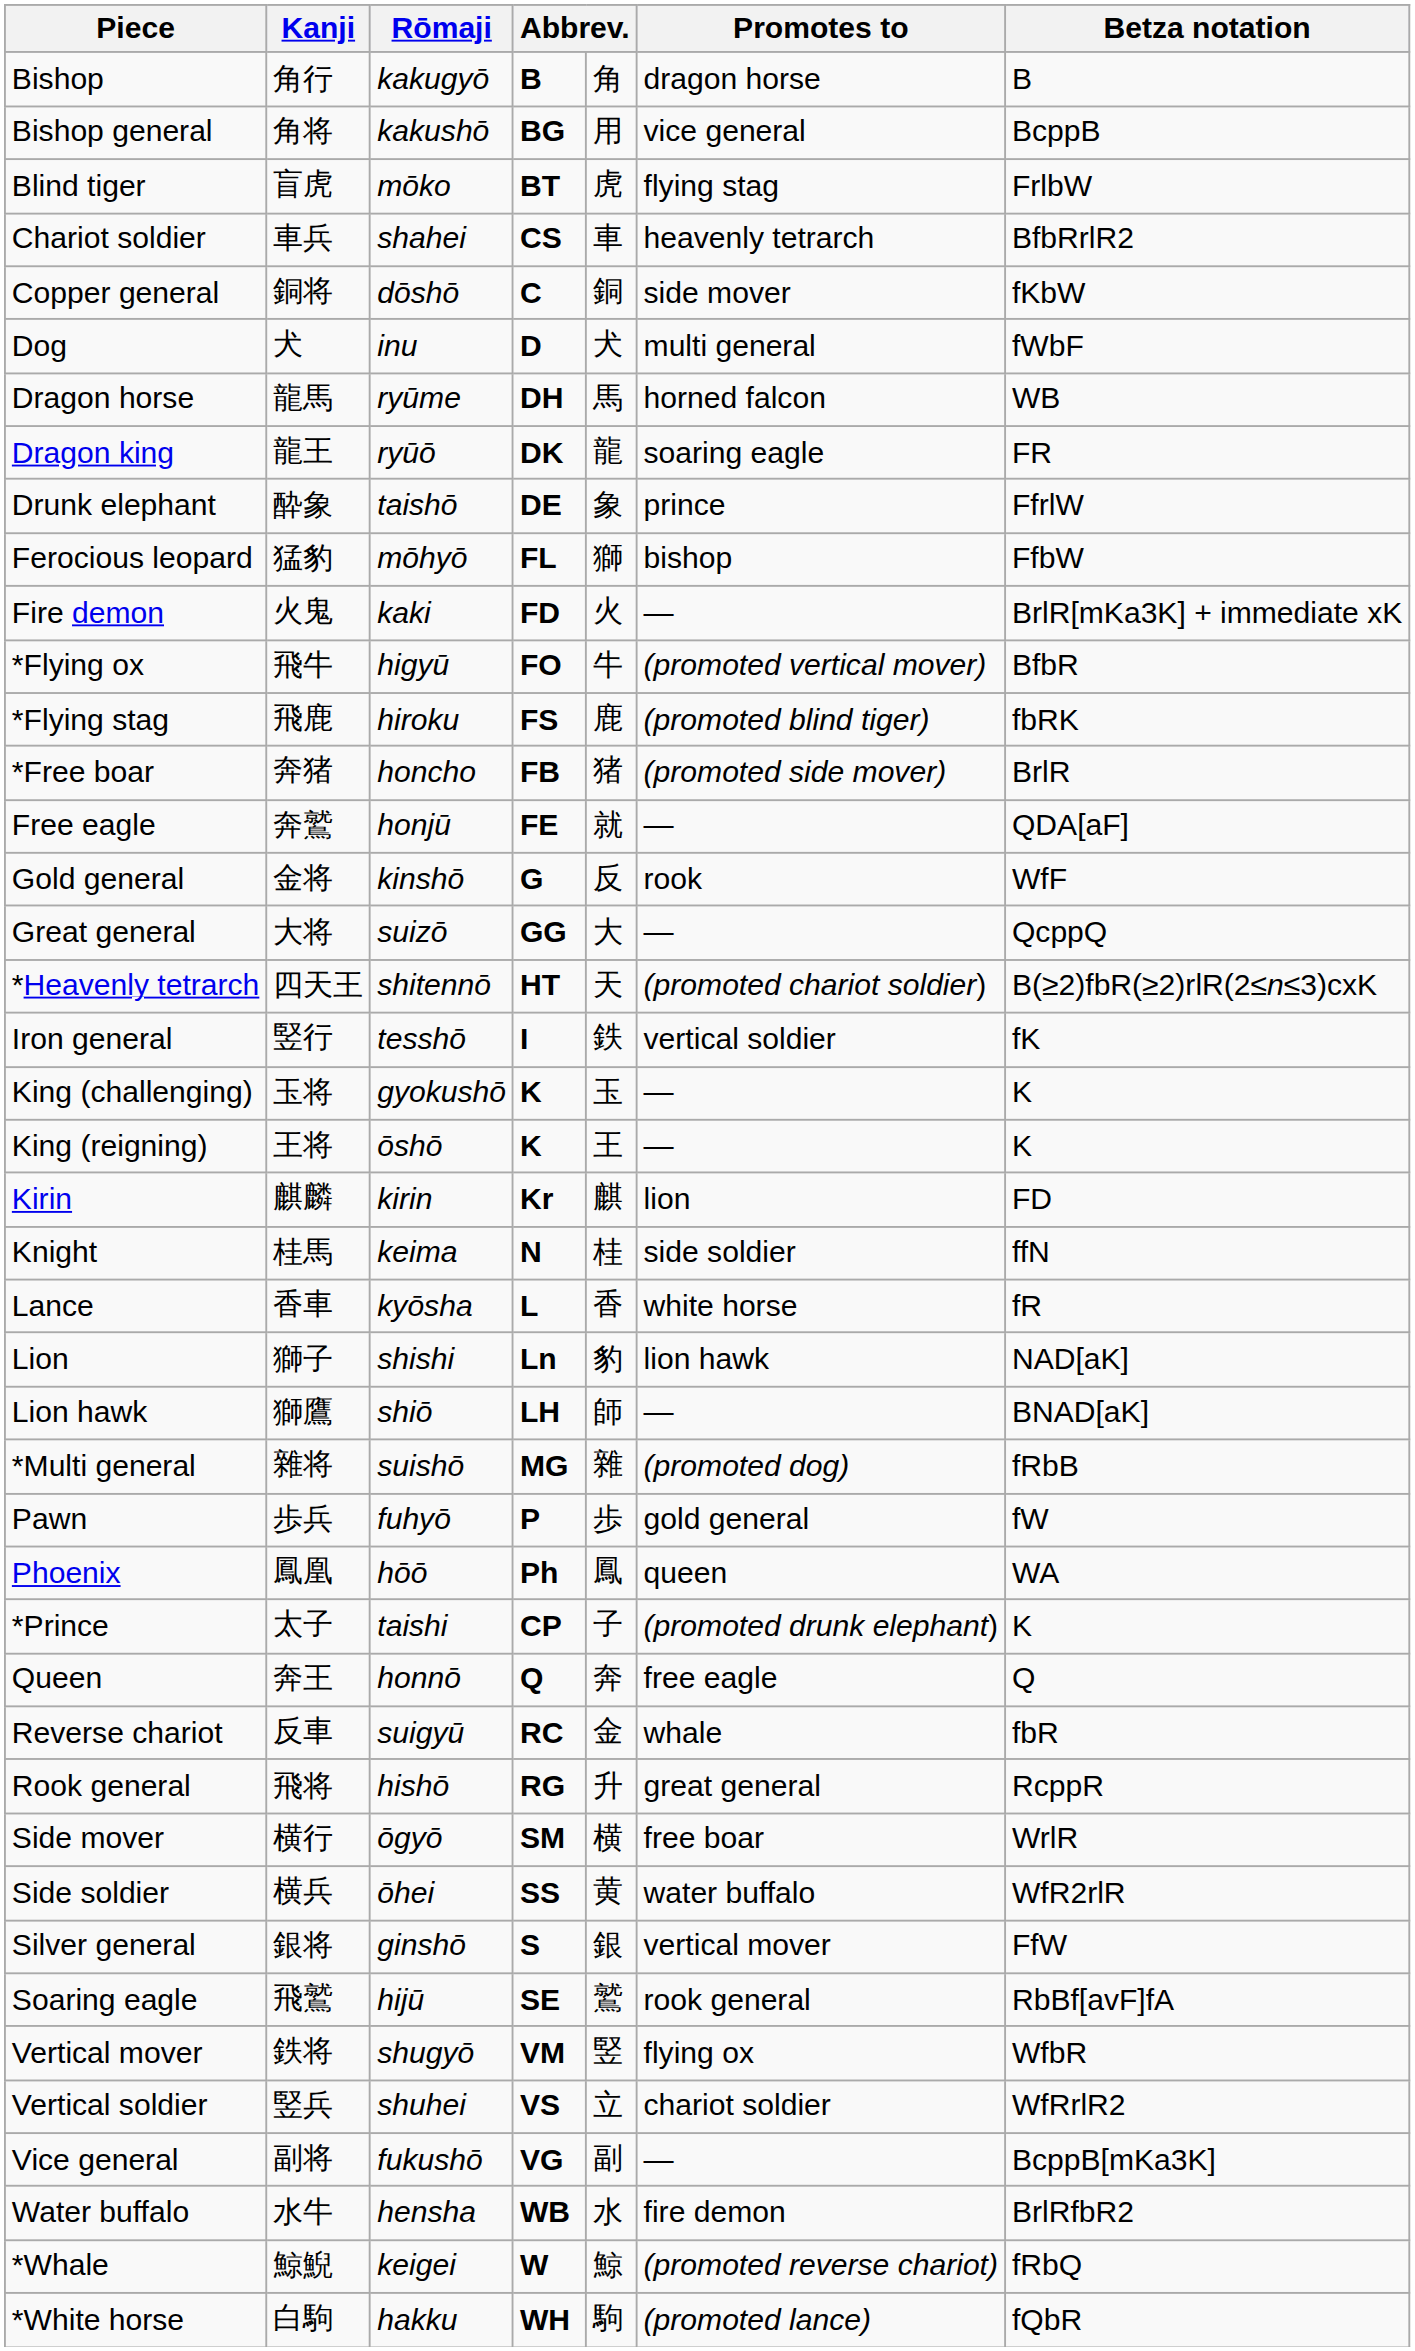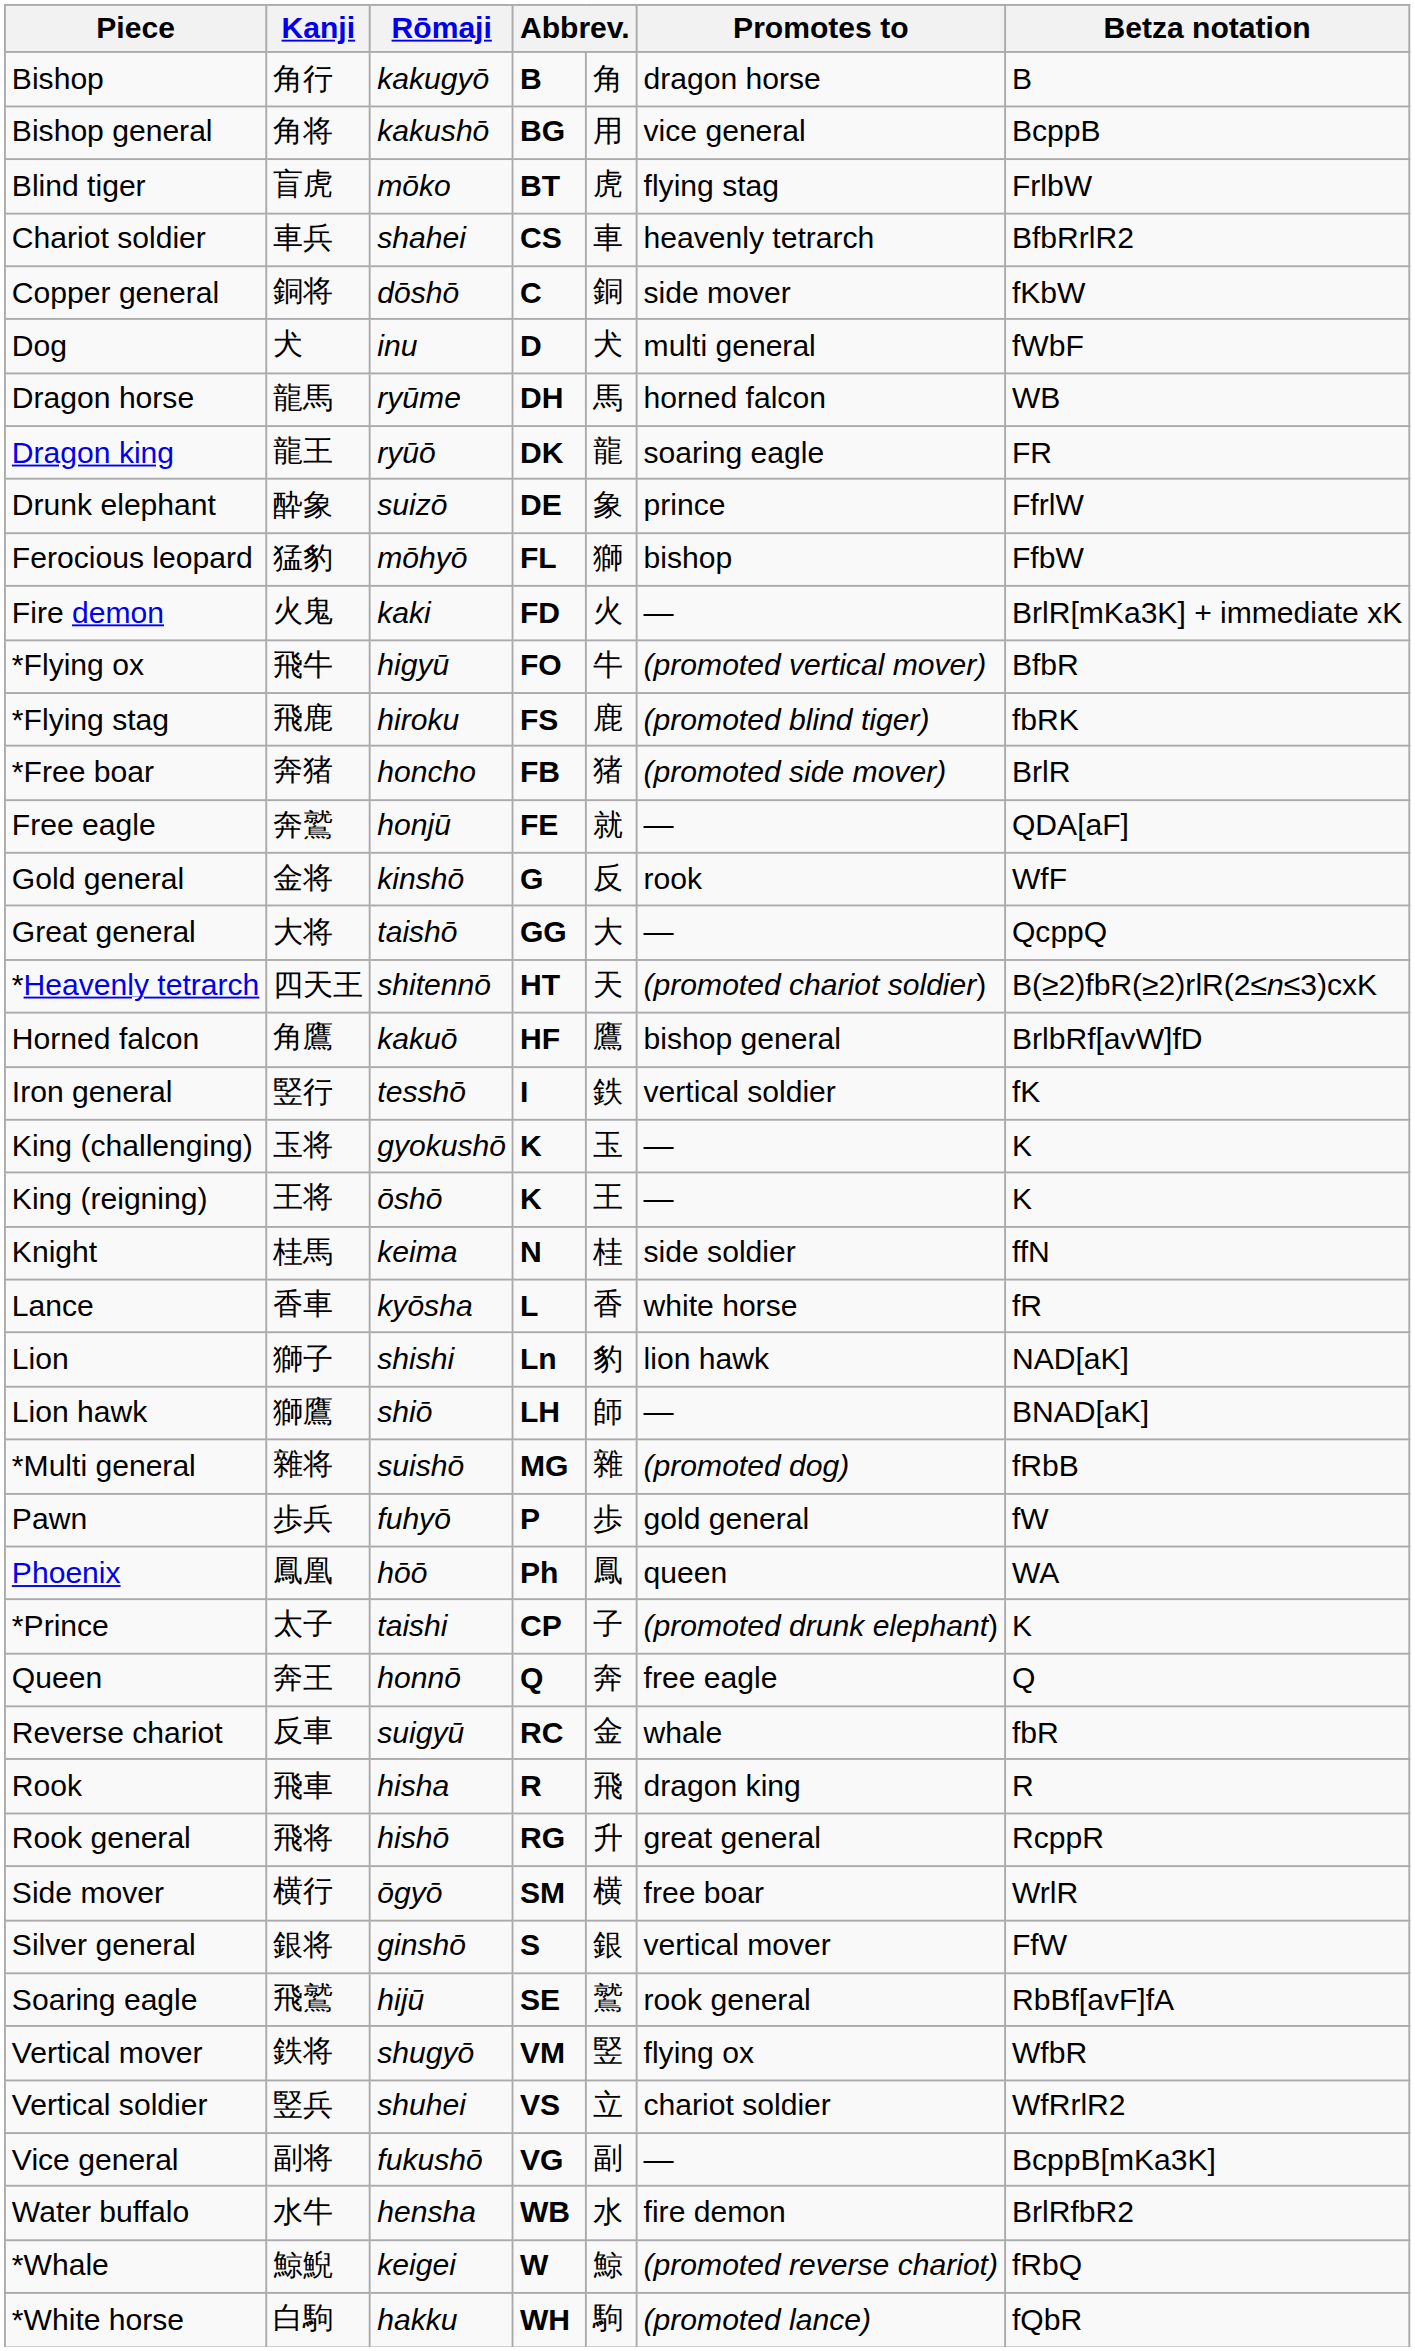 <table class=wikitable>
 <tr style="background:#d0d0f0;">
 <th>Piece</th>
 <th><a href='#'>Kanji</a></th>
 <th><a href='#'>Rōmaji</a></th>
 <th colspan=2>Abbrev.</th>
 <th>Promotes to</th>
 <th>Betza notation</th>
 </tr>
 <tr>
 <td>Bishop</td>
 <td>角行</td>
 <td><em>kakugyō</em></td>
 <td><strong>B</strong></td>
 <td>角</td>
 <td>dragon horse</td>
 <td>B</td>
 </tr>
 <tr>
 <td>Bishop general</td>
 <td>角将</td>
 <td><em>kakushō</em></td>
 <td><strong>BG</strong></td>
 <td>用</td>
 <td>vice general</td>
 <td>BcppB</td>
 </tr>
 <tr>
 <td>Blind tiger</td>
 <td>盲虎</td>
 <td><em>mōko</em></td>
 <td><strong>BT</strong></td>
 <td>虎</td>
 <td>flying stag</td>
 <td>FrlbW</td>
 </tr>
 <tr>
 <td>Chariot soldier</td>
 <td>車兵</td>
 <td><em>shahei</em></td>
 <td><strong>CS</strong></td>
 <td>車</td>
 <td>heavenly tetrarch</td>
 <td>BfbRrlR2</td>
 </tr>
 <tr>
 <td>Copper general</td>
 <td>銅将</td>
 <td><em>dōshō</em></td>
 <td><strong>C</strong></td>
 <td>銅</td>
 <td>side mover</td>
 <td>fKbW</td>
 </tr>
 <tr>
 <td>Dog</td>
 <td>犬</td>
 <td><em>inu</em></td>
 <td><strong>D</strong></td>
 <td>犬</td>
 <td>multi general</td>
 <td>fWbF</td>
 </tr>
 <tr>
 <td>Dragon horse</td>
 <td>龍馬</td>
 <td><em>ryūme</em></td>
 <td><strong>DH</strong></td>
 <td>馬</td>
 <td>horned falcon</td>
 <td>WB</td>
 </tr>
 <tr>
 <td><a href='#'>Dragon king</a></td>
 <td>龍王</td>
 <td><em>ryūō</em></td>
 <td><strong>DK</strong></td>
 <td>龍</td>
 <td>soaring eagle</td>
 <td>FR</td>
 </tr>
 <tr>
 <td>Drunk elephant</td>
 <td>酔象</td>
-<td><em>taishō</em></td>
+<td><em>suizō</em></td>
 <td><strong>DE</strong></td>
 <td>象</td>
 <td>prince</td>
 <td>FfrlW</td>
 </tr>
 <tr>
 <td>Ferocious leopard</td>
 <td>猛豹</td>
 <td><em>mōhyō</em></td>
 <td><strong>FL</strong></td>
 <td>獅</td>
 <td>bishop</td>
 <td>FfbW</td>
 </tr>
 <tr>
 <td>Fire <a href='#'>demon</a></td>
 <td>火鬼</td>
 <td><em>kaki</em></td>
 <td><strong>FD</strong></td>
 <td>火</td>
 <td>—</td>
 <td>BrlR[mKa3K] + immediate xK</td>
 </tr>
 <tr>
 <td>*Flying ox</td>
 <td>飛牛</td>
 <td><em>higyū</em></td>
 <td><strong>FO</strong></td>
 <td>牛</td>
 <td><em>(promoted vertical mover)</em></td>
 <td>BfbR</td>
 </tr>
 <tr>
 <td>*Flying stag</td>
 <td>飛鹿</td>
 <td><em>hiroku</em></td>
 <td><strong>FS</strong></td>
 <td>鹿</td>
 <td><em>(promoted blind tiger)</em></td>
 <td>fbRK</td>
 </tr>
 <tr>
 <td>*Free boar</td>
 <td>奔猪</td>
 <td><em>honcho</em></td>
 <td><strong>FB</strong></td>
 <td>猪</td>
 <td><em>(promoted side mover)</em></td>
 <td>BrlR</td>
 </tr>
 <tr>
 <td>Free eagle</td>
 <td>奔鷲</td>
 <td><em>honjū</em></td>
 <td><strong>FE</strong></td>
 <td>就</td>
 <td>—</td>
 <td>QDA[aF]</td>
 </tr>
 <tr>
 <td>Gold general</td>
 <td>金将</td>
 <td><em>kinshō</em></td>
 <td><strong>G</strong></td>
 <td>反</td>
 <td>rook</td>
 <td>WfF</td>
 </tr>
 <tr>
 <td>Great general</td>
 <td>大将</td>
-<td><em>suizō</em></td>
+<td><em>taishō</em></td>
 <td><strong>GG</strong></td>
 <td>大</td>
 <td>—</td>
 <td>QcppQ</td>
 </tr>
 <tr>
 <td>*<a href='#'>Heavenly tetrarch</a></td>
 <td>四天王</td>
 <td><em>shitennō</em></td>
 <td><strong>HT</strong></td>
 <td>天</td>
 <td><em>(promoted chariot soldier</em>)</td>
 <td>B(≥2)fbR(≥2)rlR(2≤<em>n</em>≤3)cxK</td>
+</tr>
+<tr>
+<td>Horned falcon</td>
+<td>角鷹</td>
+<td><em>kakuō</em></td>
+<td><strong>HF</strong></td>
+<td>鷹</td>
+<td>bishop general</td>
+<td>BrlbRf[avW]fD</td>
 </tr>
 <tr>
 <td>Iron general</td>
 <td>竪行</td>
 <td><em>tesshō</em></td>
 <td><strong>I</strong></td>
 <td>鉄</td>
 <td>vertical soldier</td>
 <td>fK</td>
 </tr>
 <tr>
 <td>King (challenging)</td>
 <td>玉将</td>
 <td><em>gyokushō</em></td>
 <td><strong>K</strong></td>
 <td>玉</td>
 <td>—</td>
 <td>K</td>
 </tr>
 <tr>
 <td>King (reigning)</td>
 <td>王将</td>
 <td><em>ōshō</em></td>
 <td><strong>K</strong></td>
 <td>王</td>
 <td>—</td>
 <td>K</td>
-</tr>
-<tr>
-<td><a href='#'>Kirin</a></td>
-<td>麒麟</td>
-<td><em>kirin</em></td>
-<td><strong>Kr</strong></td>
-<td>麒</td>
-<td>lion</td>
-<td>FD</td>
 </tr>
 <tr>
 <td>Knight</td>
 <td>桂馬</td>
 <td><em>keima</em></td>
 <td><strong>N</strong></td>
 <td>桂</td>
 <td>side soldier</td>
 <td>ffN</td>
 </tr>
 <tr>
 <td>Lance</td>
 <td>香車</td>
 <td><em>kyōsha</em></td>
 <td><strong>L</strong></td>
 <td>香</td>
 <td>white horse</td>
 <td>fR</td>
 </tr>
 <tr>
 <td>Lion</td>
 <td>獅子</td>
 <td><em>shishi</em></td>
 <td><strong>Ln</strong></td>
 <td>豹</td>
 <td>lion hawk</td>
 <td>NAD[aK]</td>
 </tr>
 <tr>
 <td>Lion hawk</td>
 <td>獅鷹</td>
 <td><em>shiō</em></td>
 <td><strong>LH</strong></td>
 <td>師</td>
 <td>—</td>
 <td>BNAD[aK]</td>
 </tr>
 <tr>
 <td>*Multi general</td>
 <td>雜将</td>
 <td><em>suishō</em></td>
 <td><strong>MG</strong></td>
 <td>雜</td>
 <td><em>(promoted dog)</em></td>
 <td>fRbB</td>
 </tr>
 <tr>
 <td>Pawn</td>
 <td>歩兵</td>
 <td><em>fuhyō</em></td>
 <td><strong>P</strong></td>
 <td>歩</td>
 <td>gold general</td>
 <td>fW</td>
 </tr>
 <tr>
 <td><a href='#'>Phoenix</a></td>
 <td>鳳凰</td>
 <td><em>hōō</em></td>
 <td><strong>Ph</strong></td>
 <td>鳳</td>
 <td>queen</td>
 <td>WA</td>
 </tr>
 <tr>
 <td>*Prince</td>
 <td>太子</td>
 <td><em>taishi</em></td>
 <td><strong>CP</strong></td>
 <td>子</td>
 <td><em>(promoted drunk elephant</em>)</td>
 <td>K</td>
 </tr>
 <tr>
 <td>Queen</td>
 <td>奔王</td>
 <td><em>honnō</em></td>
 <td><strong>Q</strong></td>
 <td>奔</td>
 <td>free eagle</td>
 <td>Q</td>
 </tr>
 <tr>
 <td>Reverse chariot</td>
 <td>反車</td>
 <td><em>suigyū</em></td>
 <td><strong>RC</strong></td>
 <td>金</td>
 <td>whale</td>
 <td>fbR</td>
 </tr>
 <tr>
+<td>Rook</td>
+<td>飛車</td>
+<td><em>hisha</em></td>
+<td><strong>R</strong></td>
+<td>飛</td>
+<td>dragon king</td>
+<td>R</td>
+</tr>
+<tr>
 <td>Rook general</td>
 <td>飛将</td>
 <td><em>hishō</em></td>
 <td><strong>RG</strong></td>
 <td>升</td>
 <td>great general</td>
 <td>RcppR</td>
 </tr>
 <tr>
 <td>Side mover</td>
 <td>横行</td>
 <td><em>ōgyō</em></td>
 <td><strong>SM</strong></td>
 <td>横</td>
 <td>free boar</td>
 <td>WrlR</td>
-</tr>
-<tr>
-<td>Side soldier</td>
-<td>横兵</td>
-<td><em>ōhei</em></td>
-<td><strong>SS</strong></td>
-<td>黄</td>
-<td>water buffalo</td>
-<td>WfR2rlR</td>
 </tr>
 <tr>
 <td>Silver general</td>
 <td>銀将</td>
 <td><em>ginshō</em></td>
 <td><strong>S</strong></td>
 <td>銀</td>
 <td>vertical mover</td>
 <td>FfW</td>
 </tr>
 <tr>
 <td>Soaring eagle</td>
 <td>飛鷲</td>
 <td><em>hijū</em></td>
 <td><strong>SE</strong></td>
 <td>鷲</td>
 <td>rook general</td>
 <td>RbBf[avF]fA</td>
 </tr>
 <tr>
 <td>Vertical mover</td>
 <td>鉄将</td>
 <td><em>shugyō</em></td>
 <td><strong>VM</strong></td>
 <td>竪</td>
 <td>flying ox</td>
 <td>WfbR</td>
 </tr>
 <tr>
 <td>Vertical soldier</td>
 <td>竪兵</td>
 <td><em>shuhei</em></td>
 <td><strong>VS</strong></td>
 <td>立</td>
 <td>chariot soldier</td>
 <td>WfRrlR2</td>
 </tr>
 <tr>
 <td>Vice general</td>
 <td>副将</td>
 <td><em>fukushō</em></td>
 <td><strong>VG</strong></td>
 <td>副</td>
 <td>—</td>
 <td>BcppB[mKa3K]</td>
 </tr>
 <tr>
 <td>Water buffalo</td>
 <td>水牛</td>
 <td><em>hensha</em></td>
 <td><strong>WB</strong></td>
 <td>水</td>
 <td>fire demon</td>
 <td>BrlRfbR2</td>
 </tr>
 <tr>
 <td>*Whale</td>
 <td>鯨鯢</td>
 <td><em>keigei</em></td>
 <td><strong>W</strong></td>
 <td>鯨</td>
 <td><em>(promoted reverse chariot)</em></td>
 <td>fRbQ</td>
 </tr>
 <tr>
 <td>*White horse</td>
 <td>白駒</td>
 <td><em>hakku</em></td>
 <td><strong>WH</strong></td>
 <td>駒</td>
 <td><em>(promoted lance)</em></td>
 <td>fQbR</td>
 </tr>
 </table>
